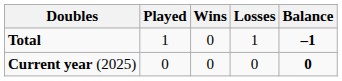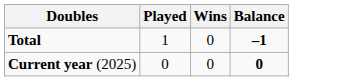 <table class="wikitable" style="text-align:center">
 <tr>
 <th>Doubles</th>
 <th>Played</th>
 <th>Wins</th>
-<th>Losses</th>
 <th>Balance</th>
 </tr>
 <tr>
 <td align=left><strong>Total</strong></td>
 <td>1</td>
 <td>0</td>
-<td>1</td>
 <td><strong>–1</strong></td>
 </tr>
 <tr>
 <td align=left><strong>Current year</strong> (2025)</td>
 <td>0</td>
 <td>0</td>
-<td>0</td>
 <td><strong>0</strong></td>
 </tr>
 </table>
